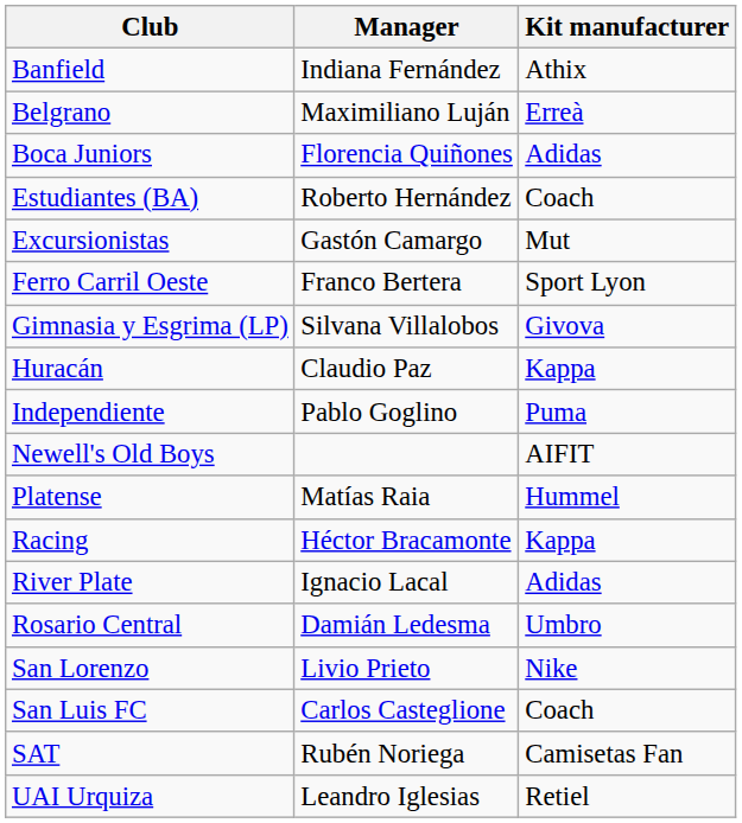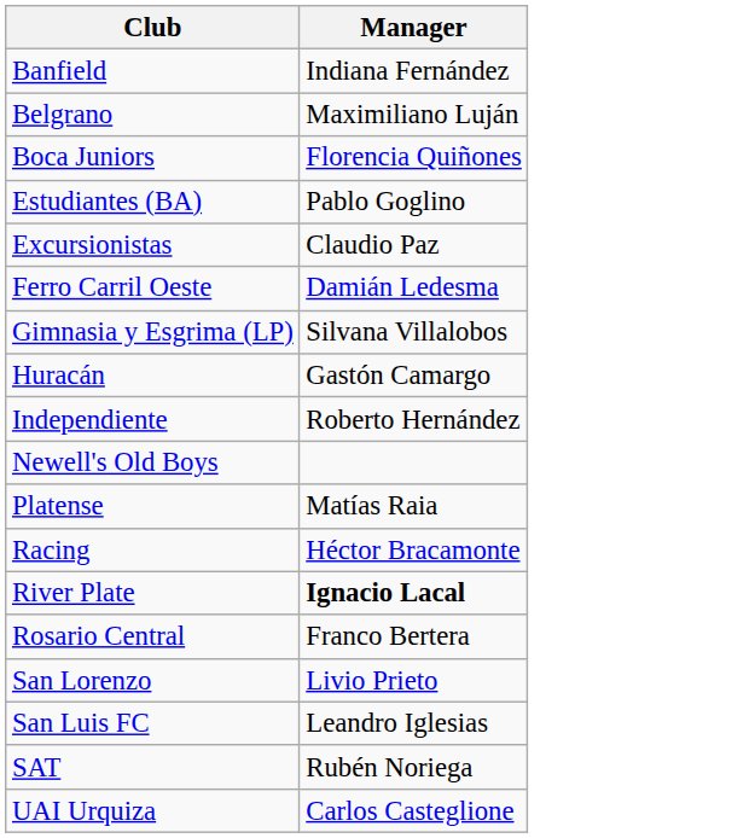 <table class="wikitable sortable">
 <tr>
 <th>Club</th>
 <th>Manager</th>
-<th>Kit manufacturer</th>
 </tr>
 <tr>
 <td><a href='#'>Banfield</a></td>
 <td> Indiana Fernández</td>
-<td> Athix</td>
 </tr>
 <tr>
 <td><a href='#'>Belgrano</a></td>
 <td> Maximiliano Luján</td>
-<td> <a href='#'>Erreà</a></td>
 </tr>
 <tr>
 <td><a href='#'>Boca Juniors</a></td>
 <td> <a href='#'>Florencia Quiñones</a></td>
-<td> <a href='#'>Adidas</a></td>
 </tr>
 <tr>
 <td><a href='#'>Estudiantes (BA)</a></td>
-<td> Roberto Hernández</td>
-<td> Coach</td>
+<td> Pablo Goglino</td>
 </tr>
 <tr>
 <td><a href='#'>Excursionistas</a></td>
-<td> Gastón Camargo</td>
-<td> Mut</td>
+<td> Claudio Paz</td>
 </tr>
 <tr>
 <td><a href='#'>Ferro Carril Oeste</a></td>
-<td> Franco Bertera</td>
-<td> Sport Lyon</td>
+<td> <a href='#'>Damián Ledesma</a></td>
 </tr>
 <tr>
 <td><a href='#'>Gimnasia y Esgrima (LP)</a></td>
 <td> Silvana Villalobos</td>
-<td> <a href='#'>Givova</a></td>
 </tr>
 <tr>
 <td><a href='#'>Huracán</a></td>
-<td> Claudio Paz</td>
-<td> <a href='#'>Kappa</a></td>
+<td> Gastón Camargo</td>
 </tr>
 <tr>
 <td><a href='#'>Independiente</a></td>
-<td> Pablo Goglino</td>
-<td> <a href='#'>Puma</a></td>
+<td> Roberto Hernández</td>
 </tr>
 <tr>
 <td><a href='#'>Newell's Old Boys</a></td>
 <td></td>
-<td> AIFIT</td>
 </tr>
 <tr>
 <td><a href='#'>Platense</a></td>
 <td> Matías Raia</td>
-<td> <a href='#'>Hummel</a></td>
 </tr>
 <tr>
 <td><a href='#'>Racing</a></td>
 <td> <a href='#'>Héctor Bracamonte</a></td>
-<td> <a href='#'>Kappa</a></td>
 </tr>
 <tr>
 <td><a href='#'>River Plate</a></td>
-<td> Ignacio Lacal</td>
-<td> <a href='#'>Adidas</a></td>
+<td><strong> Ignacio Lacal</strong></td>
 </tr>
 <tr>
 <td><a href='#'>Rosario Central</a></td>
-<td> <a href='#'>Damián Ledesma</a></td>
-<td> <a href='#'>Umbro</a></td>
+<td> Franco Bertera</td>
 </tr>
 <tr>
 <td><a href='#'>San Lorenzo</a></td>
 <td> <a href='#'>Livio Prieto</a></td>
-<td> <a href='#'>Nike</a></td>
 </tr>
 <tr>
 <td><a href='#'>San Luis FC</a></td>
-<td> <a href='#'>Carlos Casteglione</a></td>
-<td> Coach</td>
+<td> Leandro Iglesias</td>
 </tr>
 <tr>
 <td><a href='#'>SAT</a></td>
 <td> Rubén Noriega</td>
-<td> Camisetas Fan</td>
 </tr>
 <tr>
 <td><a href='#'>UAI Urquiza</a></td>
-<td> Leandro Iglesias</td>
-<td> Retiel</td>
+<td> <a href='#'>Carlos Casteglione</a></td>
 </tr>
 </table>
